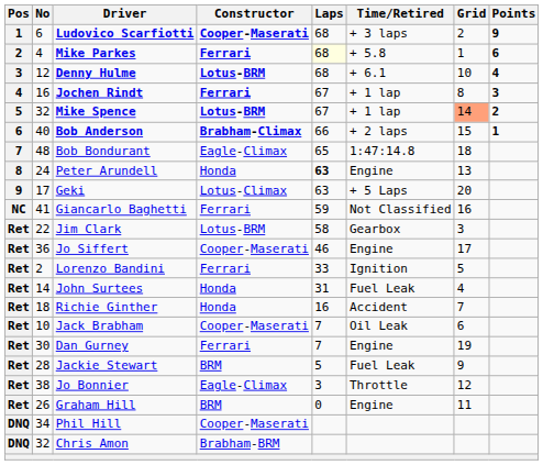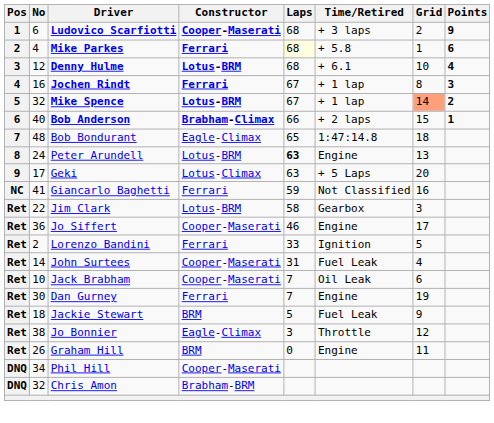 <table class="wikitable" style="font-size: 95%">
 <tr>
 <th>Pos</th>
 <th>No</th>
 <th>Driver</th>
 <th>Constructor</th>
 <th>Laps</th>
 <th>Time/Retired</th>
 <th>Grid</th>
 <th>Points</th>
 </tr>
 <tr>
 <th>1</th>
 <td>6</td>
 <td><strong>  <a href='#'>Ludovico Scarfiotti</a></strong></td>
 <td><strong><a href='#'>Cooper</a>-<a href='#'>Maserati</a></strong></td>
 <td>68</td>
 <td>+ 3 laps</td>
 <td>2</td>
 <td><strong>9</strong></td>
 </tr>
 <tr>
 <th>2</th>
 <td>4</td>
 <td><strong> <a href='#'>Mike Parkes</a></strong></td>
 <td><strong><a href='#'>Ferrari</a></strong></td>
 <td style="background: lightyellow;">68</td>
 <td>+ 5.8</td>
 <td>1</td>
 <td><strong>6</strong></td>
 </tr>
 <tr>
 <th>3</th>
 <td>12</td>
 <td><strong> <a href='#'>Denny Hulme</a></strong></td>
 <td><strong><a href='#'>Lotus</a>-<a href='#'>BRM</a></strong></td>
 <td>68</td>
 <td>+ 6.1</td>
 <td>10</td>
 <td><strong>4</strong></td>
 </tr>
 <tr>
 <th>4</th>
 <td>16</td>
 <td><strong> <a href='#'>Jochen Rindt</a></strong></td>
 <td><strong><a href='#'>Ferrari</a></strong></td>
 <td>67</td>
 <td>+ 1 lap</td>
 <td>8</td>
 <td><strong>3</strong></td>
 </tr>
 <tr>
 <th>5</th>
 <td>32</td>
 <td><strong> <a href='#'>Mike Spence</a></strong></td>
 <td><strong><a href='#'>Lotus</a>-<a href='#'>BRM</a></strong></td>
 <td>67</td>
 <td>+ 1 lap</td>
 <td style="background: lightsalmon;">14</td>
 <td><strong>2</strong></td>
 </tr>
 <tr>
 <th>6</th>
 <td>40</td>
 <td><strong> <a href='#'>Bob Anderson</a></strong></td>
 <td><strong><a href='#'>Brabham</a>-<a href='#'>Climax</a></strong></td>
 <td>66</td>
 <td>+ 2 laps</td>
 <td>15</td>
 <td><strong>1</strong></td>
 </tr>
 <tr>
 <th>7</th>
 <td>48</td>
 <td> <a href='#'>Bob Bondurant</a></td>
 <td><a href='#'>Eagle</a>-<a href='#'>Climax</a></td>
 <td>65</td>
 <td>1:47:14.8</td>
 <td>18</td>
 <td></td>
 </tr>
 <tr>
 <th>8</th>
 <td>24</td>
 <td> <a href='#'>Peter Arundell</a></td>
-<td><a href='#'>Honda</a></td>
+<td><a href='#'>Lotus</a>-<a href='#'>BRM</a></td>
 <td><strong>63</strong></td>
 <td>Engine</td>
 <td>13</td>
 <td></td>
 </tr>
 <tr>
 <th>9</th>
 <td>17</td>
 <td> <a href='#'>Geki</a></td>
 <td><a href='#'>Lotus</a>-<a href='#'>Climax</a></td>
 <td>63</td>
 <td>+ 5 Laps</td>
 <td>20</td>
 <td></td>
 </tr>
 <tr>
 <th>NC</th>
 <td>41</td>
 <td> <a href='#'>Giancarlo Baghetti</a></td>
 <td><a href='#'>Ferrari</a></td>
 <td>59</td>
 <td>Not Classified</td>
 <td>16</td>
 <td></td>
 </tr>
 <tr>
 <th>Ret</th>
 <td>22</td>
 <td> <a href='#'>Jim Clark</a></td>
 <td><a href='#'>Lotus</a>-<a href='#'>BRM</a></td>
 <td>58</td>
 <td>Gearbox</td>
 <td>3</td>
 <td></td>
 </tr>
 <tr>
 <th>Ret</th>
 <td>36</td>
 <td> <a href='#'>Jo Siffert</a></td>
 <td><a href='#'>Cooper</a>-<a href='#'>Maserati</a></td>
 <td>46</td>
 <td>Engine</td>
 <td>17</td>
 <td></td>
 </tr>
 <tr>
 <th>Ret</th>
 <td>2</td>
 <td> <a href='#'>Lorenzo Bandini</a></td>
 <td><a href='#'>Ferrari</a></td>
 <td>33</td>
 <td>Ignition</td>
 <td>5</td>
 <td></td>
 </tr>
 <tr>
 <th>Ret</th>
 <td>14</td>
 <td> <a href='#'>John Surtees</a></td>
-<td><a href='#'>Honda</a></td>
+<td><a href='#'>Cooper</a>-<a href='#'>Maserati</a></td>
 <td>31</td>
 <td>Fuel Leak</td>
 <td>4</td>
-<td></td>
-</tr>
-<tr>
-<th>Ret</th>
-<td>18</td>
-<td> <a href='#'>Richie Ginther</a></td>
-<td><a href='#'>Honda</a></td>
-<td>16</td>
-<td>Accident</td>
-<td>7</td>
 <td></td>
 </tr>
 <tr>
 <th>Ret</th>
 <td>10</td>
 <td> <a href='#'>Jack Brabham</a></td>
 <td><a href='#'>Cooper</a>-<a href='#'>Maserati</a></td>
 <td>7</td>
 <td>Oil Leak</td>
 <td>6</td>
 <td></td>
 </tr>
 <tr>
 <th>Ret</th>
 <td>30</td>
 <td> <a href='#'>Dan Gurney</a></td>
 <td><a href='#'>Ferrari</a></td>
 <td>7</td>
 <td>Engine</td>
 <td>19</td>
 <td></td>
 </tr>
 <tr>
 <th>Ret</th>
-<td>28</td>
+<td>18</td>
 <td> <a href='#'>Jackie Stewart</a></td>
 <td><a href='#'>BRM</a></td>
 <td>5</td>
 <td>Fuel Leak</td>
 <td>9</td>
 <td></td>
 </tr>
 <tr>
 <th>Ret</th>
 <td>38</td>
 <td> <a href='#'>Jo Bonnier</a></td>
 <td><a href='#'>Eagle</a>-<a href='#'>Climax</a></td>
 <td>3</td>
 <td>Throttle</td>
 <td>12</td>
 <td></td>
 </tr>
 <tr>
 <th>Ret</th>
 <td>26</td>
 <td> <a href='#'>Graham Hill</a></td>
 <td><a href='#'>BRM</a></td>
 <td>0</td>
 <td>Engine</td>
 <td>11</td>
 <td></td>
 </tr>
 <tr>
 <th>DNQ</th>
 <td>34</td>
 <td> <a href='#'>Phil Hill</a></td>
 <td><a href='#'>Cooper</a>-<a href='#'>Maserati</a></td>
 <td></td>
 <td></td>
 <td></td>
 <td></td>
 </tr>
 <tr>
 <th>DNQ</th>
 <td>32</td>
 <td> <a href='#'>Chris Amon</a></td>
 <td><a href='#'>Brabham</a>-<a href='#'>BRM</a></td>
 <td></td>
 <td></td>
 <td></td>
 <td></td>
 </tr>
 <tr>
 <th colspan="8"></th>
 </tr>
 </table>
